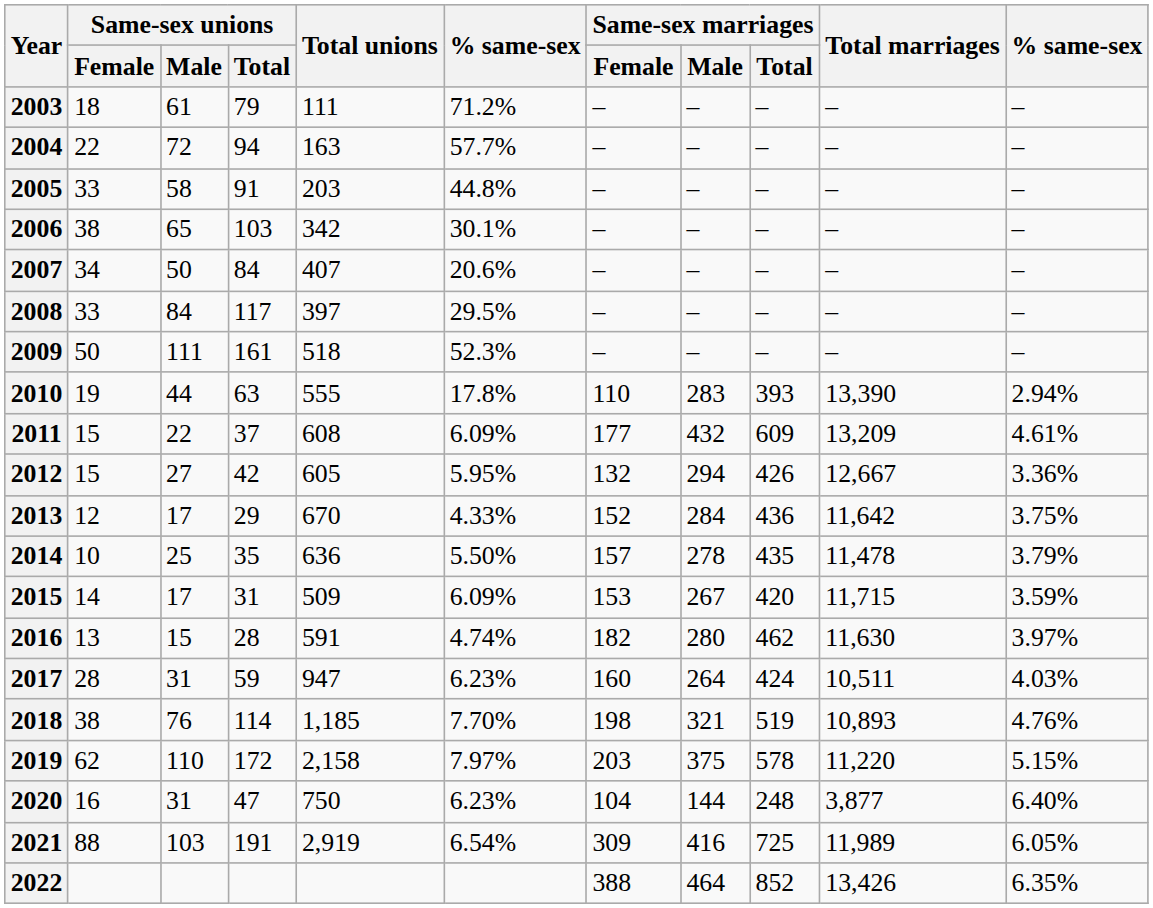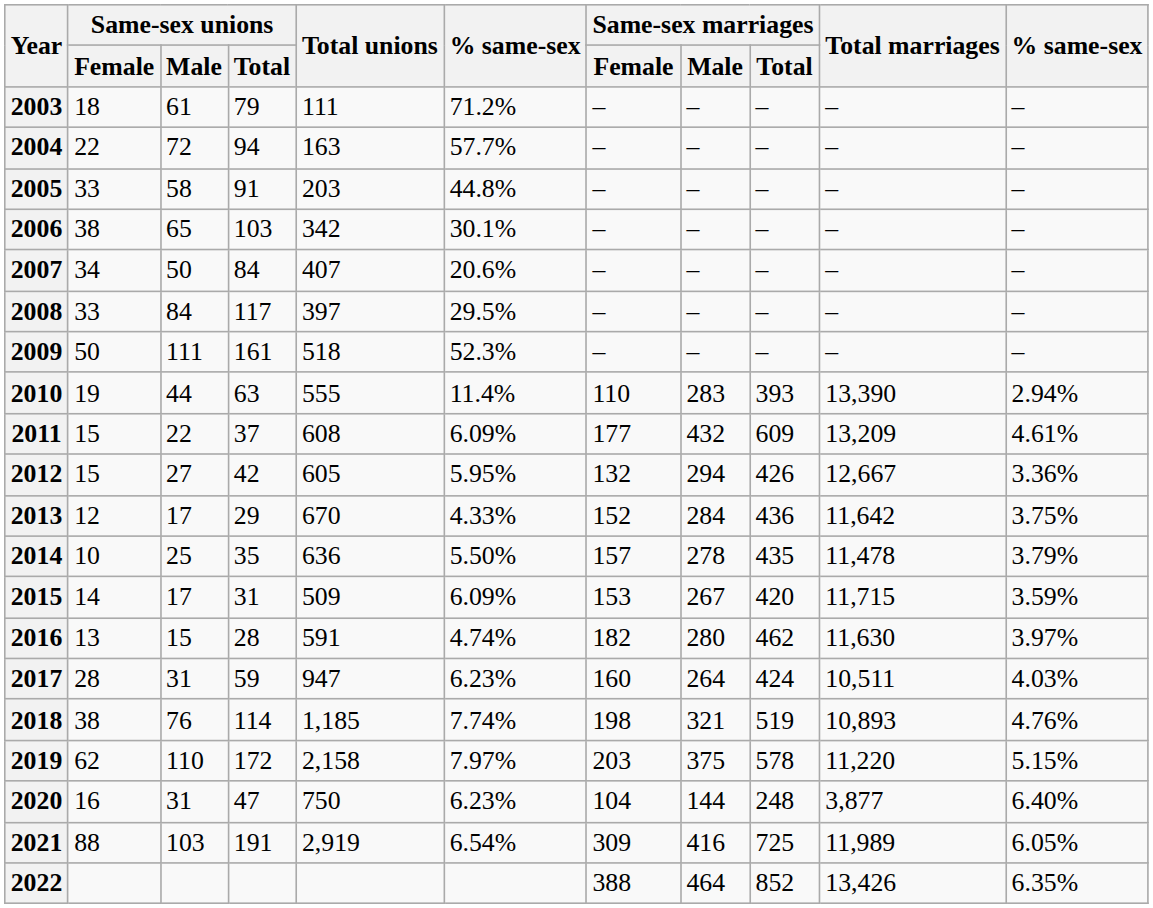 <table class="wikitable" style="text-align:left;">
 <tr>
 <th rowspan=2>Year</th>
 <th colspan=3>Same-sex unions</th>
 <th rowspan=2>Total unions</th>
 <th rowspan=2>% same-sex</th>
 <th colspan=3>Same-sex marriages</th>
 <th rowspan=2>Total marriages</th>
 <th rowspan=2>% same-sex</th>
 </tr>
 <tr>
 <th>Female</th>
 <th>Male</th>
 <th>Total</th>
 <th>Female</th>
 <th>Male</th>
 <th>Total</th>
 </tr>
 <tr>
 <th>2003</th>
 <td>18</td>
 <td>61</td>
 <td>79</td>
 <td>111</td>
 <td>71.2%</td>
 <td>–</td>
 <td>–</td>
 <td>–</td>
 <td>–</td>
 <td>–</td>
 </tr>
 <tr>
 <th>2004</th>
 <td>22</td>
 <td>72</td>
 <td>94</td>
 <td>163</td>
 <td>57.7%</td>
 <td>–</td>
 <td>–</td>
 <td>–</td>
 <td>–</td>
 <td>–</td>
 </tr>
 <tr>
 <th>2005</th>
 <td>33</td>
 <td>58</td>
 <td>91</td>
 <td>203</td>
 <td>44.8%</td>
 <td>–</td>
 <td>–</td>
 <td>–</td>
 <td>–</td>
 <td>–</td>
 </tr>
 <tr>
 <th>2006</th>
 <td>38</td>
 <td>65</td>
 <td>103</td>
 <td>342</td>
 <td>30.1%</td>
 <td>–</td>
 <td>–</td>
 <td>–</td>
 <td>–</td>
 <td>–</td>
 </tr>
 <tr>
 <th>2007</th>
 <td>34</td>
 <td>50</td>
 <td>84</td>
 <td>407</td>
 <td>20.6%</td>
 <td>–</td>
 <td>–</td>
 <td>–</td>
 <td>–</td>
 <td>–</td>
 </tr>
 <tr>
 <th>2008</th>
 <td>33</td>
 <td>84</td>
 <td>117</td>
 <td>397</td>
 <td>29.5%</td>
 <td>–</td>
 <td>–</td>
 <td>–</td>
 <td>–</td>
 <td>–</td>
 </tr>
 <tr>
 <th>2009</th>
 <td>50</td>
 <td>111</td>
 <td>161</td>
 <td>518</td>
 <td>52.3%</td>
 <td>–</td>
 <td>–</td>
 <td>–</td>
 <td>–</td>
 <td>–</td>
 </tr>
 <tr>
 <th>2010</th>
 <td>19</td>
 <td>44</td>
 <td>63</td>
 <td>555</td>
-<td>17.8%</td>
+<td>11.4%</td>
 <td>110</td>
 <td>283</td>
 <td>393</td>
 <td>13,390</td>
 <td>2.94%</td>
 </tr>
 <tr>
 <th>2011</th>
 <td>15</td>
 <td>22</td>
 <td>37</td>
 <td>608</td>
 <td>6.09%</td>
 <td>177</td>
 <td>432</td>
 <td>609</td>
 <td>13,209</td>
 <td>4.61%</td>
 </tr>
 <tr>
 <th>2012</th>
 <td>15</td>
 <td>27</td>
 <td>42</td>
 <td>605</td>
 <td>5.95%</td>
 <td>132</td>
 <td>294</td>
 <td>426</td>
 <td>12,667</td>
 <td>3.36%</td>
 </tr>
 <tr>
 <th>2013</th>
 <td>12</td>
 <td>17</td>
 <td>29</td>
 <td>670</td>
 <td>4.33%</td>
 <td>152</td>
 <td>284</td>
 <td>436</td>
 <td>11,642</td>
 <td>3.75%</td>
 </tr>
 <tr>
 <th>2014</th>
 <td>10</td>
 <td>25</td>
 <td>35</td>
 <td>636</td>
 <td>5.50%</td>
 <td>157</td>
 <td>278</td>
 <td>435</td>
 <td>11,478</td>
 <td>3.79%</td>
 </tr>
 <tr>
 <th>2015</th>
 <td>14</td>
 <td>17</td>
 <td>31</td>
 <td>509</td>
 <td>6.09%</td>
 <td>153</td>
 <td>267</td>
 <td>420</td>
 <td>11,715</td>
 <td>3.59%</td>
 </tr>
 <tr>
 <th>2016</th>
 <td>13</td>
 <td>15</td>
 <td>28</td>
 <td>591</td>
 <td>4.74%</td>
 <td>182</td>
 <td>280</td>
 <td>462</td>
 <td>11,630</td>
 <td>3.97%</td>
 </tr>
 <tr>
 <th>2017</th>
 <td>28</td>
 <td>31</td>
 <td>59</td>
 <td>947</td>
 <td>6.23%</td>
 <td>160</td>
 <td>264</td>
 <td>424</td>
 <td>10,511</td>
 <td>4.03%</td>
 </tr>
 <tr>
 <th>2018</th>
 <td>38</td>
 <td>76</td>
 <td>114</td>
 <td>1,185</td>
-<td>7.70%</td>
+<td>7.74%</td>
 <td>198</td>
 <td>321</td>
 <td>519</td>
 <td>10,893</td>
 <td>4.76%</td>
 </tr>
 <tr>
 <th>2019</th>
 <td>62</td>
 <td>110</td>
 <td>172</td>
 <td>2,158</td>
 <td>7.97%</td>
 <td>203</td>
 <td>375</td>
 <td>578</td>
 <td>11,220</td>
 <td>5.15%</td>
 </tr>
 <tr>
 <th>2020</th>
 <td>16</td>
 <td>31</td>
 <td>47</td>
 <td>750</td>
 <td>6.23%</td>
 <td>104</td>
 <td>144</td>
 <td>248</td>
 <td>3,877</td>
 <td>6.40%</td>
 </tr>
 <tr>
 <th>2021</th>
 <td>88</td>
 <td>103</td>
 <td>191</td>
 <td>2,919</td>
 <td>6.54%</td>
 <td>309</td>
 <td>416</td>
 <td>725</td>
 <td>11,989</td>
 <td>6.05%</td>
 </tr>
 <tr>
 <th>2022</th>
 <td></td>
 <td></td>
 <td></td>
 <td></td>
 <td></td>
 <td>388</td>
 <td>464</td>
 <td>852</td>
 <td>13,426</td>
 <td>6.35%</td>
 </tr>
 </table>
